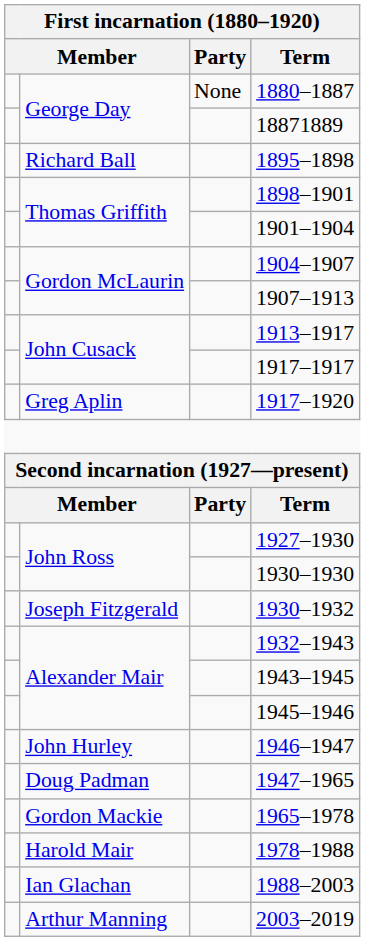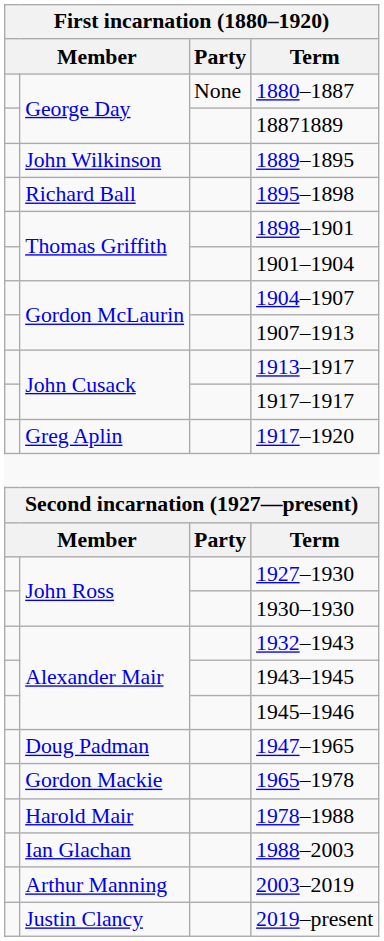 <table class="wikitable" style='border-style: none none none none;'>
 <tr>
 <th colspan="4">First incarnation (1880–1920)</th>
 </tr>
 <tr>
 <th colspan="2">Member</th>
 <th>Party</th>
 <th>Term</th>
 </tr>
 <tr style="background: #f9f9f9">
 <td> </td>
 <td rowspan="2"><a href='#'>George Day</a></td>
 <td>None</td>
 <td><a href='#'>1880</a>–1887</td>
 </tr>
 <tr style="background: #f9f9f9">
 <td> </td>
 <td></td>
 <td>18871889</td>
+</tr>
+<tr style="background: #f9f9f9">
+<td> </td>
+<td><a href='#'>John Wilkinson</a></td>
+<td></td>
+<td><a href='#'>1889</a>–1895</td>
 </tr>
 <tr style="background: #f9f9f9">
 <td> </td>
 <td><a href='#'>Richard Ball</a></td>
 <td></td>
 <td><a href='#'>1895</a>–1898</td>
 </tr>
 <tr style="background: #f9f9f9">
 <td> </td>
 <td rowspan="2"><a href='#'>Thomas Griffith</a></td>
 <td></td>
 <td><a href='#'>1898</a>–1901</td>
 </tr>
 <tr style="background: #f9f9f9">
 <td> </td>
 <td></td>
 <td>1901–1904</td>
 </tr>
 <tr style="background: #f9f9f9">
 <td> </td>
 <td rowspan="2"><a href='#'>Gordon McLaurin</a></td>
 <td></td>
 <td><a href='#'>1904</a>–1907</td>
 </tr>
 <tr style="background: #f9f9f9">
 <td> </td>
 <td></td>
 <td>1907–1913</td>
 </tr>
 <tr style="background: #f9f9f9">
 <td> </td>
 <td rowspan="2"><a href='#'>John Cusack</a></td>
 <td></td>
 <td><a href='#'>1913</a>–1917</td>
 </tr>
 <tr style="background: #f9f9f9">
 <td> </td>
 <td></td>
 <td>1917–1917</td>
 </tr>
 <tr style="background: #f9f9f9">
 <td> </td>
 <td><a href='#'>Greg Aplin</a></td>
 <td></td>
 <td><a href='#'>1917</a>–1920</td>
 </tr>
 <tr>
 <td colspan="4" style='border-style: none none none none;'> </td>
 </tr>
 <tr>
 <th colspan="4">Second incarnation (1927—present)</th>
 </tr>
 <tr>
 <th colspan="2">Member</th>
 <th>Party</th>
 <th>Term</th>
 </tr>
 <tr style="background: #f9f9f9">
 <td> </td>
 <td rowspan="2"><a href='#'>John Ross</a></td>
 <td></td>
 <td><a href='#'>1927</a>–1930</td>
 </tr>
 <tr style="background: #f9f9f9">
 <td> </td>
 <td></td>
 <td>1930–1930</td>
 </tr>
 <tr style="background: #f9f9f9">
 <td> </td>
-<td><a href='#'>Joseph Fitzgerald</a></td>
-<td></td>
-<td><a href='#'>1930</a>–1932</td>
-</tr>
-<tr style="background: #f9f9f9">
-<td> </td>
 <td rowspan="3"><a href='#'>Alexander Mair</a></td>
 <td></td>
 <td><a href='#'>1932</a>–1943</td>
 </tr>
 <tr style="background: #f9f9f9">
 <td> </td>
 <td></td>
 <td>1943–1945</td>
 </tr>
 <tr style="background: #f9f9f9">
 <td> </td>
 <td></td>
 <td>1945–1946</td>
-</tr>
-<tr style="background: #f9f9f9">
-<td> </td>
-<td><a href='#'>John Hurley</a></td>
-<td></td>
-<td><a href='#'>1946</a>–1947</td>
 </tr>
 <tr style="background: #f9f9f9">
 <td> </td>
 <td><a href='#'>Doug Padman</a></td>
 <td></td>
 <td><a href='#'>1947</a>–1965</td>
 </tr>
 <tr style="background: #f9f9f9">
 <td> </td>
 <td><a href='#'>Gordon Mackie</a></td>
 <td></td>
 <td><a href='#'>1965</a>–1978</td>
 </tr>
 <tr style="background: #f9f9f9">
 <td> </td>
 <td><a href='#'>Harold Mair</a></td>
 <td></td>
 <td><a href='#'>1978</a>–1988</td>
 </tr>
 <tr style="background: #f9f9f9">
 <td> </td>
 <td><a href='#'>Ian Glachan</a></td>
 <td></td>
 <td><a href='#'>1988</a>–2003</td>
 </tr>
 <tr style="background: #f9f9f9">
 <td> </td>
 <td><a href='#'>Arthur Manning</a></td>
 <td></td>
 <td><a href='#'>2003</a>–2019</td>
 </tr>
+<tr style="background: #f9f9f9">
+<td> </td>
+<td><a href='#'>Justin Clancy</a></td>
+<td></td>
+<td><a href='#'>2019</a>–present</td>
+</tr>
 </table>
